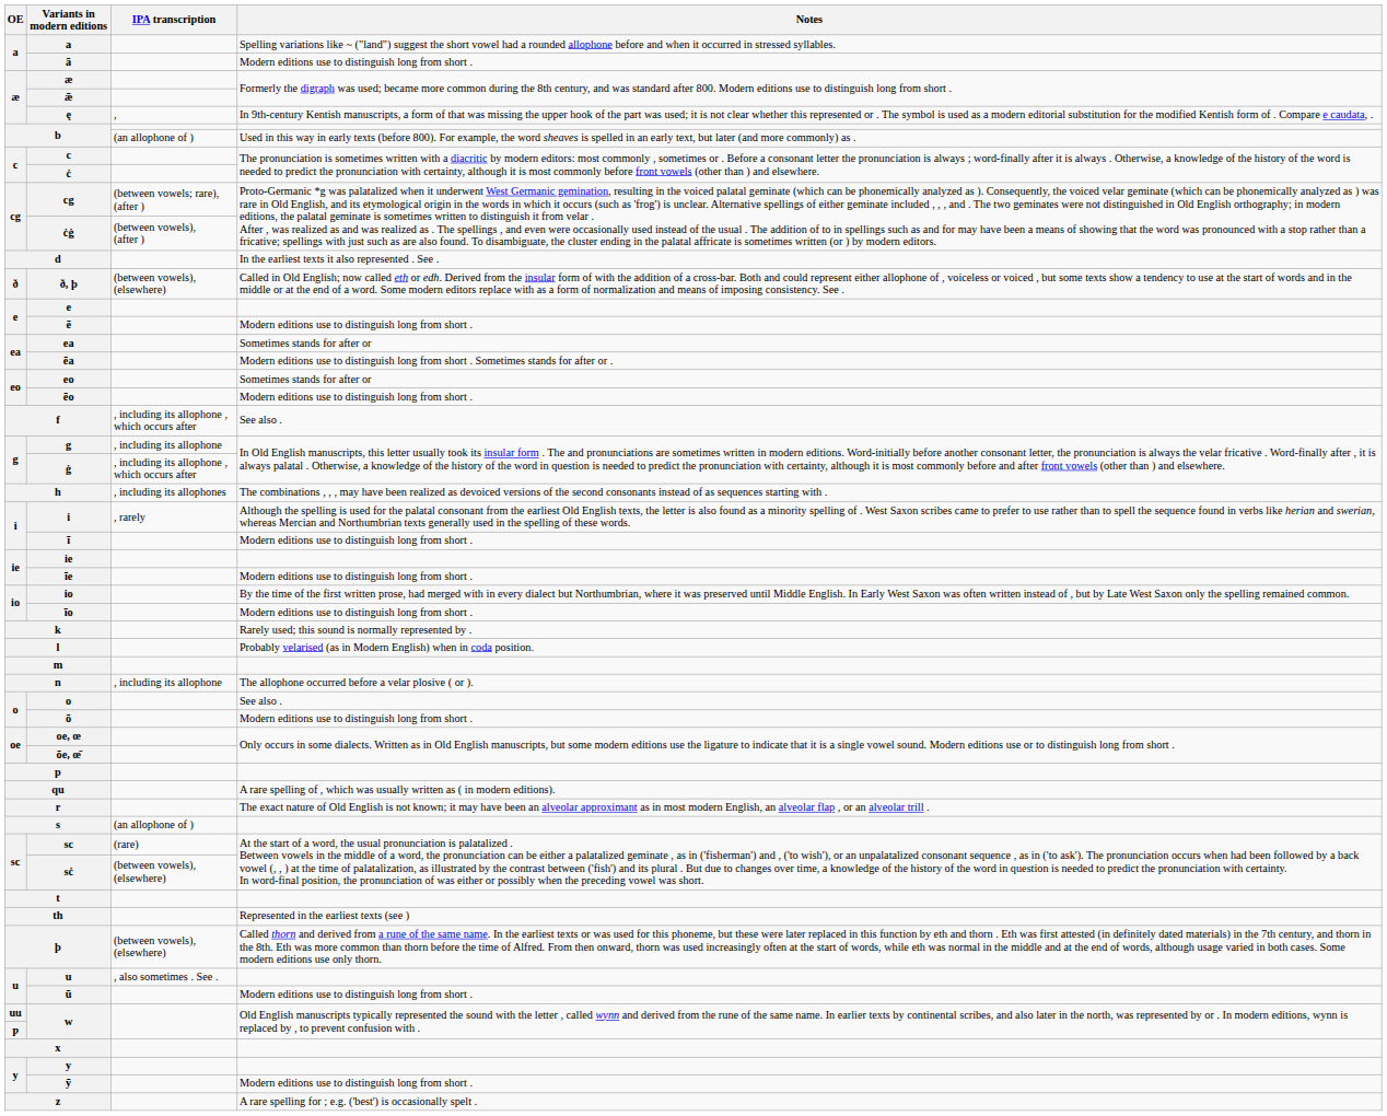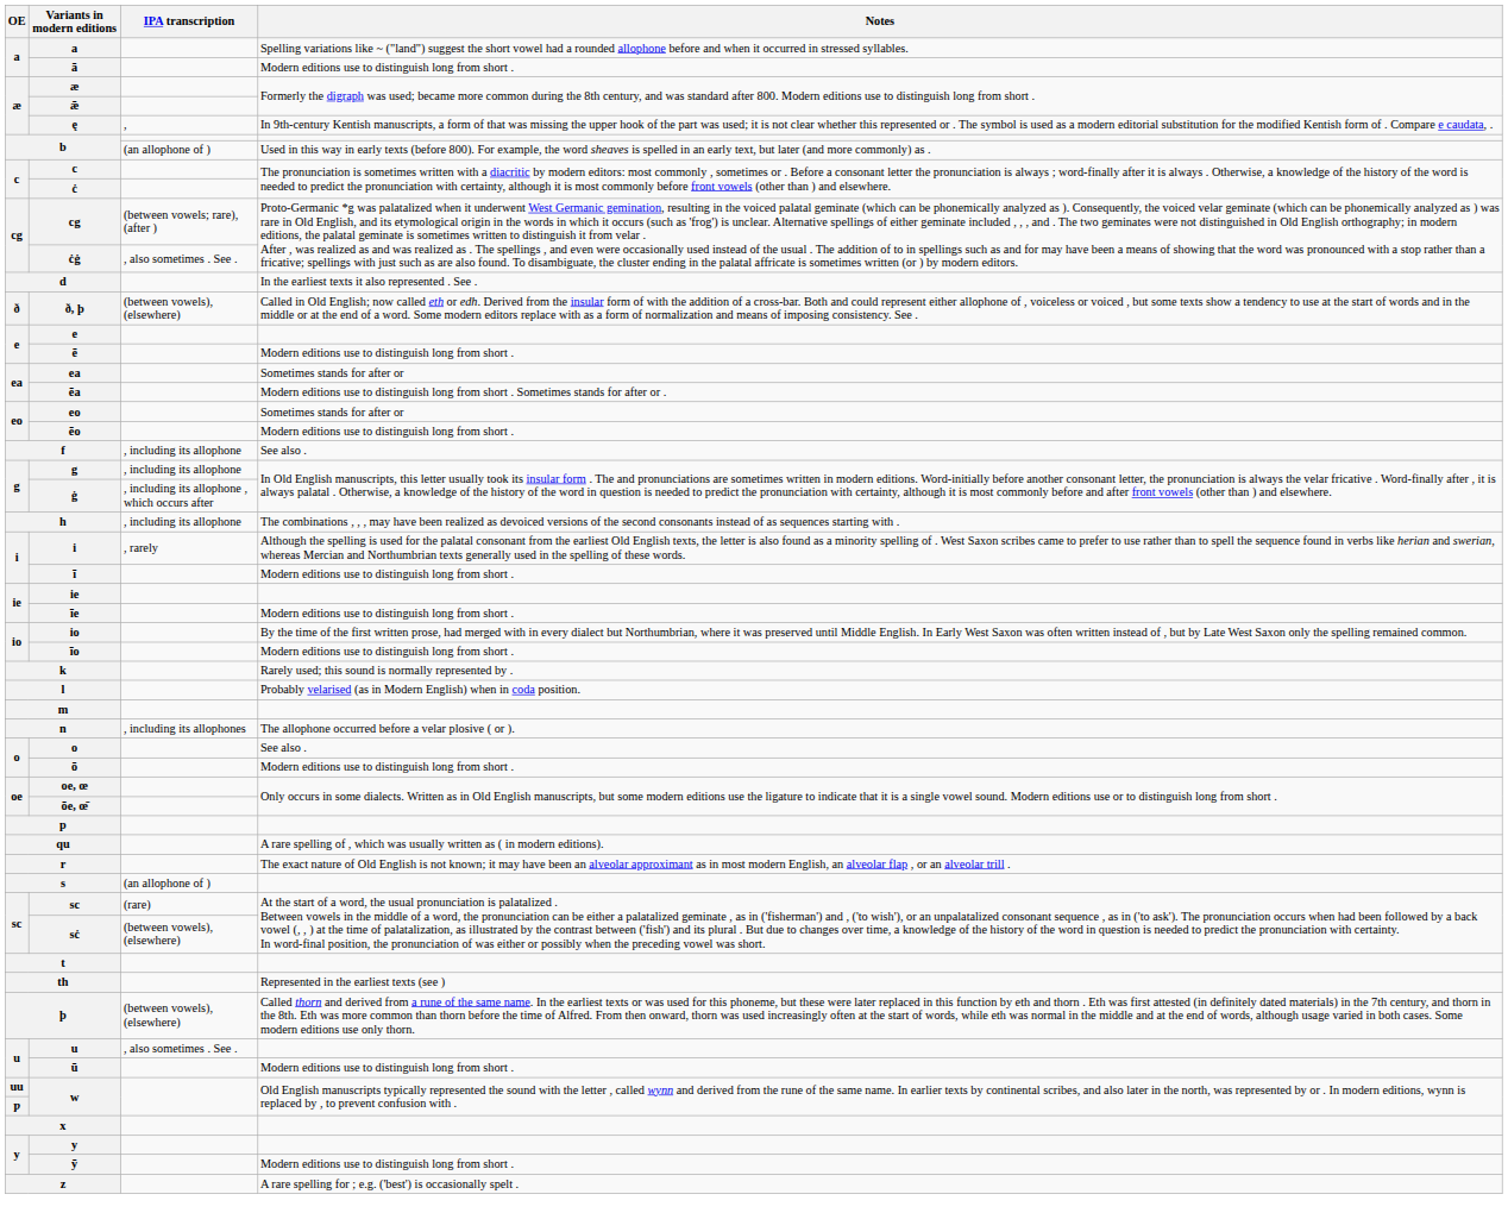 <table class="wikitable">
 <tr>
 <th scope="col">OE</th>
 <th scope="col">Variants in modern editions</th>
 <th scope="col"><a href='#'>IPA</a> transcription</th>
 <th scope="col">Notes</th>
 </tr>
 <tr>
 <th rowspan="2">a</th>
 <th scope="row">a</th>
 <td></td>
 <td>Spelling variations like  ~  ("land") suggest the short vowel had a rounded <a href='#'>allophone</a>  before  and  when it occurred in stressed syllables.</td>
 </tr>
 <tr>
 <th scope="row">ā</th>
 <td></td>
 <td>Modern editions use  to distinguish long  from short .</td>
 </tr>
 <tr>
 <th rowspan="3">æ</th>
 <th scope="row">æ</th>
 <td></td>
 <td rowspan="2">Formerly the <a href='#'>digraph</a>  was used;  became more common during the 8th century, and was standard after 800. Modern editions use  to distinguish long  from short .</td>
 </tr>
 <tr>
 <th scope="row">ǣ</th>
 <td></td>
 </tr>
 <tr>
 <th scope="row">ę</th>
 <td>, </td>
 <td>In 9th-century Kentish manuscripts, a form of  that was missing the upper hook of the  part was used; it is not clear whether this represented  or . The symbol  is used as a modern editorial substitution for the modified Kentish form of . Compare <a href='#'>e caudata</a>, .</td>
 </tr>
 <tr>
 <th rowspan="2" colspan="2">b</th>
 <td></td>
 <td></td>
 </tr>
 <tr>
 <td> (an allophone of )</td>
 <td>Used in this way in early texts (before 800). For example, the word <em>sheaves</em> is spelled  in an early text, but later (and more commonly) as .</td>
 </tr>
 <tr>
 <th rowspan="2">c</th>
 <th scope="row">c</th>
 <td></td>
 <td rowspan="2">The  pronunciation is sometimes written with a <a href='#'>diacritic</a> by modern editors: most commonly , sometimes  or . Before a consonant letter the pronunciation is always ; word-finally after  it is always . Otherwise, a knowledge of the history of the word is needed to predict the pronunciation with certainty, although it is most commonly  before <a href='#'>front vowels</a> (other than ) and  elsewhere.</td>
 </tr>
 <tr>
 <th scope="row">ċ</th>
 <td></td>
 </tr>
 <tr>
 <th rowspan="2">cg</th>
 <th scope="row">cg</th>
 <td> (between vowels; rare), <br> (after )</td>
 <td rowspan="2">Proto-Germanic *g was palatalized when it underwent <a href='#'>West Germanic gemination</a>, resulting in the voiced palatal geminate  (which can be phonemically analyzed as ). Consequently, the voiced velar geminate  (which can be phonemically analyzed as ) was rare in Old English, and its etymological origin in the words in which it occurs (such as  'frog') is unclear. Alternative spellings of either geminate included , , ,  and . The two geminates were not distinguished in Old English orthography; in modern editions, the palatal geminate is sometimes written  to distinguish it from velar .<br>After ,  was realized as  and  was realized as . The spellings ,  and even  were occasionally used instead of the usual . The addition of  to  in spellings such as  and  for  may have been a means of showing that the word was pronounced with a stop rather than a fricative; spellings with just  such as  are also found. To disambiguate, the cluster ending in the palatal affricate is sometimes written  (or ) by modern editors.</td>
 </tr>
 <tr>
 <th scope="row">ċġ</th>
-<td> (between vowels), <br> (after )</td>
+<td>, also sometimes . See .</td>
 </tr>
 <tr>
 <th colspan="2">d</th>
 <td></td>
 <td>In the earliest texts it also represented . See .</td>
 </tr>
 <tr>
 <th scope="row">ð</th>
 <th scope="row">ð, þ</th>
 <td> (between vowels),<br> (elsewhere)</td>
 <td>Called  in Old English; now called <em><a href='#'>eth</a></em> or <em>edh</em>. Derived from the <a href='#'>insular</a> form of  with the addition of a cross-bar. Both  and  could represent either allophone of , voiceless  or voiced , but some texts show a tendency to use  at the start of words and  in the middle or at the end of a word. Some modern editors replace  with  as a form of normalization and means of imposing consistency. See .</td>
 </tr>
 <tr>
 <th rowspan="2">e</th>
 <th scope="row">e</th>
 <td></td>
 <td></td>
 </tr>
 <tr>
 <th scope="row">ē</th>
 <td></td>
 <td>Modern editions use  to distinguish long  from short .</td>
 </tr>
 <tr>
 <th rowspan="2">ea</th>
 <th scope="row">ea</th>
 <td></td>
 <td>Sometimes stands for  after  or </td>
 </tr>
 <tr>
 <th scope="row">ēa</th>
 <td></td>
 <td>Modern editions use  to distinguish long  from short . Sometimes stands for  after  or .</td>
 </tr>
 <tr>
 <th rowspan="2">eo</th>
 <th>eo</th>
 <td></td>
 <td>Sometimes stands for  after  or </td>
 </tr>
 <tr>
 <th scope="row">ēo</th>
 <td></td>
 <td>Modern editions use  to distinguish long  from short .</td>
 </tr>
 <tr>
 <th colspan="2">f</th>
-<td>, including its allophone , which occurs after </td>
+<td>, including its allophone </td>
 <td>See also .</td>
 </tr>
 <tr>
 <th rowspan="2">g</th>
 <th scope="row">g</th>
 <td>, including its allophone </td>
 <td rowspan="2">In Old English manuscripts, this letter usually took its <a href='#'>insular form</a> . The  and  pronunciations are sometimes written  in modern editions. Word-initially before another consonant letter, the pronunciation is always the velar fricative . Word-finally after , it is always palatal . Otherwise, a knowledge of the history of the word in question is needed to predict the pronunciation with certainty, although it is most commonly  before and after <a href='#'>front vowels</a> (other than ) and  elsewhere.</td>
 </tr>
 <tr>
 <th scope="row">ġ</th>
 <td>, including its allophone , which occurs after </td>
 </tr>
 <tr>
 <th colspan="2">h</th>
-<td>, including its allophones </td>
+<td>, including its allophone </td>
 <td>The combinations , , ,  may have been realized as devoiced versions of the second consonants instead of as sequences starting with .</td>
 </tr>
 <tr>
 <th rowspan="2">i</th>
 <th scope="row">i</th>
 <td>, rarely </td>
 <td>Although the spelling  is used for the palatal consonant  from the earliest Old English texts, the letter  is also found as a minority spelling of . West Saxon scribes came to prefer to use  rather than  to spell the  sequence found in verbs like <em>herian</em> and <em>swerian</em>, whereas Mercian and Northumbrian texts generally used  in the spelling of these words.</td>
 </tr>
 <tr>
 <th scope="row">ī</th>
 <td></td>
 <td>Modern editions use  to distinguish long  from short .</td>
 </tr>
 <tr>
 <th rowspan="2">ie</th>
 <th scope="row">ie</th>
 <td></td>
 <td></td>
 </tr>
 <tr>
 <th scope="row">īe</th>
 <td></td>
 <td>Modern editions use  to distinguish long  from short .</td>
 </tr>
 <tr>
 <th rowspan="2">io</th>
 <th scope="row">io</th>
 <td></td>
 <td>By the time of the first written prose,  had merged with  in every dialect but Northumbrian, where it was preserved until Middle English. In Early West Saxon  was often written  instead of , but by Late West Saxon only the  spelling remained common.</td>
 </tr>
 <tr>
 <th scope="row">īo</th>
 <td></td>
 <td>Modern editions use  to distinguish long  from short .</td>
 </tr>
 <tr>
 <th colspan="2">k</th>
 <td></td>
 <td>Rarely used; this sound is normally represented by .</td>
 </tr>
 <tr>
 <th colspan="2">l</th>
 <td></td>
 <td>Probably <a href='#'>velarised</a>  (as in Modern English) when in <a href='#'>coda</a> position.</td>
 </tr>
 <tr>
 <th colspan="2">m</th>
 <td></td>
 <td></td>
 </tr>
 <tr>
 <th colspan="2">n</th>
-<td>, including its allophone </td>
+<td>, including its allophones </td>
 <td>The allophone  occurred before a velar plosive ( or ).</td>
 </tr>
 <tr>
 <th rowspan="2">o</th>
 <th scope="row">o</th>
 <td></td>
 <td>See also .</td>
 </tr>
 <tr>
 <th scope="row">ō</th>
 <td></td>
 <td>Modern editions use  to distinguish long  from short .</td>
 </tr>
 <tr>
 <th rowspan="2">oe</th>
 <th scope="row">oe, œ</th>
 <td></td>
 <td rowspan="2">Only occurs in some dialects. Written as  in Old English manuscripts, but some modern editions use the ligature  to indicate that it is a single vowel sound. Modern editions use  or  to distinguish long  from short .</td>
 </tr>
 <tr>
 <th scope="row">ōe, œ̄</th>
 <td></td>
 </tr>
 <tr>
 <th colspan="2">p</th>
 <td></td>
 <td></td>
 </tr>
 <tr>
 <th colspan="2">qu</th>
 <td></td>
 <td>A rare spelling of , which was usually written as  ( in modern editions).</td>
 </tr>
 <tr>
 <th colspan="2">r</th>
 <td></td>
 <td>The exact nature of Old English  is not known; it may have been an <a href='#'>alveolar approximant</a>  as in most modern English, an <a href='#'>alveolar flap</a> , or an <a href='#'>alveolar trill</a> .</td>
 </tr>
 <tr>
 <th colspan="2">s</th>
 <td> (an allophone of )</td>
 <td></td>
 </tr>
 <tr>
 <th rowspan="2">sc</th>
 <th scope="row">sc</th>
 <td> (rare)</td>
 <td rowspan="2">At the start of a word, the usual pronunciation is palatalized  .<br>Between vowels in the middle of a word, the pronunciation can be either a palatalized geminate , as in   ('fisherman') and ,  ('to wish'), or an unpalatalized consonant sequence , as in   ('to ask'). The pronunciation  occurs when  had been followed by a back vowel (, , ) at the time of palatalization, as illustrated by the contrast between   ('fish') and its plural  . But due to changes over time, a knowledge of the history of the word in question is needed to predict the pronunciation with certainty.<br>In word-final position, the pronunciation of  was either  or possibly  when the preceding vowel was short.</td>
 </tr>
 <tr>
 <th scope="row">sċ</th>
 <td> (between vowels),<br> (elsewhere)</td>
 </tr>
 <tr>
 <th colspan="2">t</th>
 <td></td>
 <td></td>
 </tr>
 <tr>
 <th colspan="2">th</th>
 <td></td>
 <td>Represented  in the earliest texts (see )</td>
 </tr>
 <tr>
 <th colspan="2">þ</th>
 <td> (between vowels),<br> (elsewhere)</td>
 <td>Called <em><a href='#'>thorn</a></em> and derived from <a href='#'>a rune of the same name</a>. In the earliest texts  or  was used for this phoneme, but these were later replaced in this function by eth  and thorn . Eth was first attested (in definitely dated materials) in the 7th century, and thorn in the 8th. Eth was more common than thorn before the time of Alfred. From then onward, thorn was used increasingly often at the start of words, while eth was normal in the middle and at the end of words, although usage varied in both cases. Some modern editions use only thorn.</td>
 </tr>
 <tr>
 <th rowspan="2">u</th>
 <th scope="row">u</th>
 <td>, also sometimes . See .</td>
 <td></td>
 </tr>
 <tr>
 <th scope="row">ū</th>
 <td></td>
 <td>Modern editions use  to distinguish long  from short .</td>
 </tr>
 <tr>
 <th scope="row">uu</th>
 <th rowspan="2">w</th>
 <td rowspan="2"></td>
 <td rowspan="2">Old English manuscripts typically represented the sound  with the letter , called <em><a href='#'>wynn</a></em> and derived from the rune of the same name. In earlier texts by continental scribes, and also later in the north,  was represented by  or . In modern editions, wynn is replaced by , to prevent confusion with .</td>
 </tr>
 <tr>
 <th scope="row">ƿ</th>
 </tr>
 <tr>
 <th colspan="2">x</th>
 <td></td>
 <td></td>
 </tr>
 <tr>
 <th rowspan="2">y</th>
 <th scope="row">y</th>
 <td></td>
 <td></td>
 </tr>
 <tr>
 <th scope="row">ȳ</th>
 <td></td>
 <td>Modern editions use  to distinguish long  from short .</td>
 </tr>
 <tr>
 <th colspan="2">z</th>
 <td></td>
 <td>A rare spelling for ; e.g.  ('best') is occasionally spelt .</td>
 </tr>
 </table>
